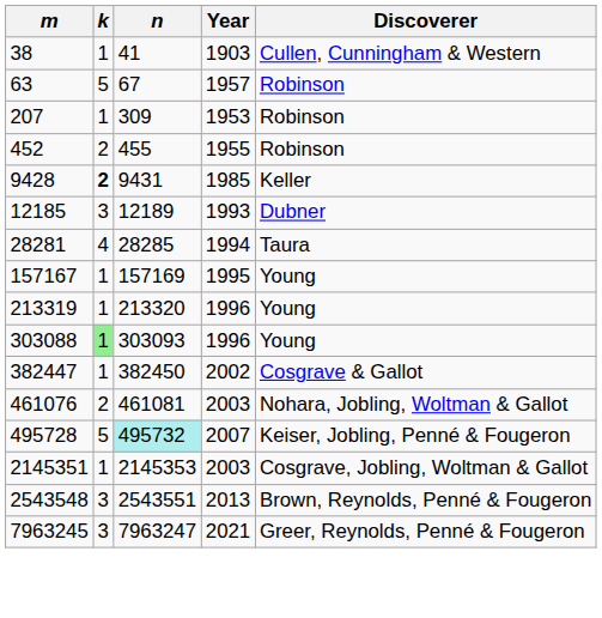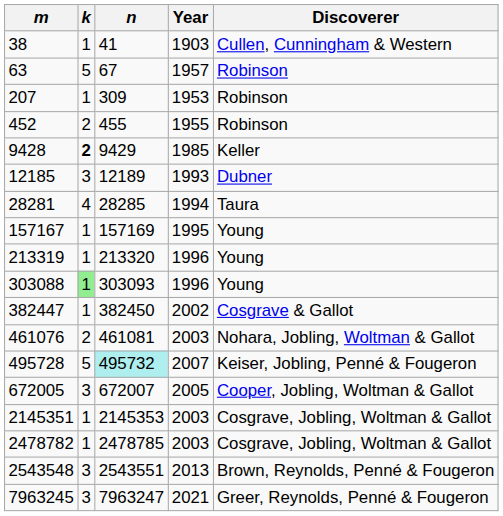 <table class="wikitable">
 <tr>
 <th><em>m</em></th>
 <th><em>k</em></th>
 <th><em>n</em></th>
 <th>Year</th>
 <th>Discoverer</th>
 </tr>
 <tr>
 <td>38</td>
 <td>1</td>
 <td>41</td>
 <td>1903</td>
 <td><a href='#'>Cullen</a>, <a href='#'>Cunningham</a> & Western</td>
 </tr>
 <tr>
 <td>63</td>
 <td>5</td>
 <td>67</td>
 <td>1957</td>
 <td><a href='#'>Robinson</a></td>
 </tr>
 <tr>
 <td>207</td>
 <td>1</td>
 <td>309</td>
 <td>1953</td>
 <td>Robinson</td>
 </tr>
 <tr>
 <td>452</td>
 <td>2</td>
 <td>455</td>
 <td>1955</td>
 <td>Robinson</td>
 </tr>
 <tr>
 <td>9428</td>
 <td><strong>2</strong></td>
-<td>9431</td>
+<td>9429</td>
 <td>1985</td>
 <td>Keller</td>
 </tr>
 <tr>
 <td>12185</td>
 <td>3</td>
 <td>12189</td>
 <td>1993</td>
 <td><a href='#'>Dubner</a></td>
 </tr>
 <tr>
 <td>28281</td>
 <td>4</td>
 <td>28285</td>
 <td>1994</td>
 <td>Taura</td>
 </tr>
 <tr>
 <td>157167</td>
 <td>1</td>
 <td>157169</td>
 <td>1995</td>
 <td>Young</td>
 </tr>
 <tr>
 <td>213319</td>
 <td>1</td>
 <td>213320</td>
 <td>1996</td>
 <td>Young</td>
 </tr>
 <tr>
 <td>303088</td>
 <td style="background: lightgreen;">1</td>
 <td>303093</td>
 <td>1996</td>
 <td>Young</td>
 </tr>
 <tr>
 <td>382447</td>
 <td>1</td>
 <td>382450</td>
 <td>2002</td>
 <td><a href='#'>Cosgrave</a> & Gallot</td>
 </tr>
 <tr>
 <td>461076</td>
 <td>2</td>
 <td>461081</td>
 <td>2003</td>
 <td>Nohara, Jobling, <a href='#'>Woltman</a> & Gallot</td>
 </tr>
 <tr>
 <td>495728</td>
 <td>5</td>
 <td style="background: paleturquoise;">495732</td>
 <td>2007</td>
 <td>Keiser, Jobling, Penné & Fougeron</td>
 </tr>
 <tr>
+<td>672005</td>
+<td>3</td>
+<td>672007</td>
+<td>2005</td>
+<td><a href='#'>Cooper</a>, Jobling, Woltman & Gallot</td>
+</tr>
+<tr>
 <td>2145351</td>
 <td>1</td>
 <td>2145353</td>
+<td>2003</td>
+<td>Cosgrave, Jobling, Woltman & Gallot</td>
+</tr>
+<tr>
+<td>2478782</td>
+<td>1</td>
+<td>2478785</td>
 <td>2003</td>
 <td>Cosgrave, Jobling, Woltman & Gallot</td>
 </tr>
 <tr>
 <td>2543548</td>
 <td>3</td>
 <td>2543551</td>
 <td>2013</td>
 <td>Brown, Reynolds, Penné & Fougeron</td>
 </tr>
 <tr>
 <td>7963245</td>
 <td>3</td>
 <td>7963247</td>
 <td>2021</td>
 <td>Greer, Reynolds, Penné & Fougeron</td>
 </tr>
 </table>
